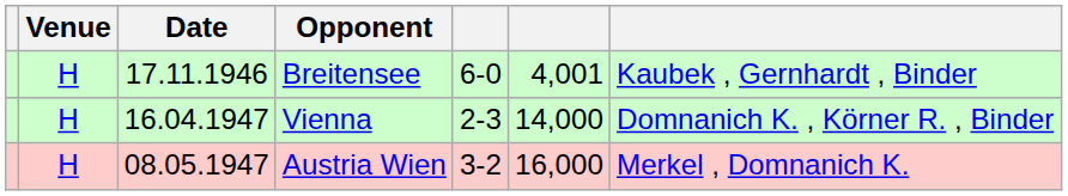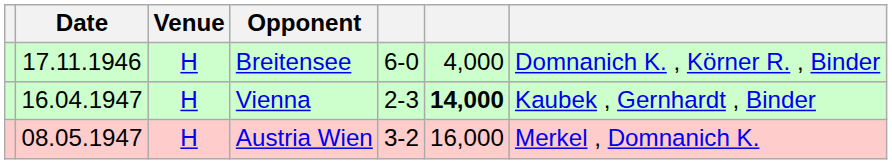 <table class="wikitable" Style="text-align: center">
 <tr>
 <th></th>
+<th>Date</th>
 <th>Venue</th>
-<th>Date</th>
 <th>Opponent</th>
 <th></th>
 <th></th>
 <th></th>
 </tr>
 <tr style="background:#cfc">
 <td></td>
+<td>17.11.1946</td>
 <td><a href='#'>H</a></td>
-<td>17.11.1946</td>
 <td align="left"><a href='#'>Breitensee</a></td>
 <td>6-0</td>
-<td align="right">4,001</td>
-<td align="left"><a href='#'>Kaubek</a> , <a href='#'>Gernhardt</a>  , <a href='#'>Binder</a>   </td>
+<td align="right">4,000</td>
+<td align="left"><a href='#'>Domnanich K.</a> , <a href='#'>Körner R.</a> , <a href='#'>Binder</a> </td>
 </tr>
 <tr style="background:#cfc">
 <td></td>
+<td>16.04.1947</td>
 <td><a href='#'>H</a></td>
-<td>16.04.1947</td>
 <td align="left"><a href='#'>Vienna</a></td>
 <td>2-3</td>
-<td align="right">14,000</td>
-<td align="left"><a href='#'>Domnanich K.</a> , <a href='#'>Körner R.</a> , <a href='#'>Binder</a> </td>
+<td align="right"><strong>14,000</strong></td>
+<td align="left"><a href='#'>Kaubek</a> , <a href='#'>Gernhardt</a>  , <a href='#'>Binder</a>   </td>
 </tr>
 <tr style="background:#fcc">
 <td></td>
+<td>08.05.1947</td>
 <td><a href='#'>H</a></td>
-<td>08.05.1947</td>
 <td align="left"><a href='#'>Austria Wien</a></td>
 <td>3-2</td>
 <td align="right">16,000</td>
 <td align="left"><a href='#'>Merkel</a> , <a href='#'>Domnanich K.</a> </td>
 </tr>
 </table>
